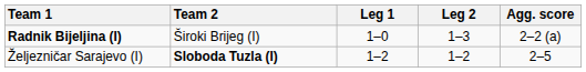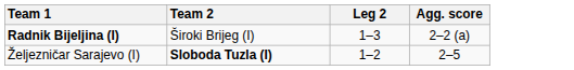 <table class="wikitable">
 <tr>
 <th style="width:195px; text-align:left">Team 1</th>
 <th style="width:195px; text-align:left">Team 2</th>
-<th style="width:92px; text-align:center">Leg 1</th>
 <th style="width:92px; text-align:center">Leg 2</th>
 <th style="width:92px; text-align:center">Agg. score</th>
 </tr>
 <tr>
 <td><strong>Radnik Bijeljina (I)</strong></td>
 <td>Široki Brijeg (I)</td>
-<td style="text-align:center">1–0</td>
 <td style="text-align:center">1–3</td>
 <td style="text-align:center">2–2 (a)</td>
 </tr>
 <tr>
 <td>Željezničar Sarajevo (I)</td>
 <td><strong>Sloboda Tuzla (I)</strong></td>
 <td style="text-align:center">1–2</td>
-<td style="text-align:center">1–2</td>
 <td style="text-align:center">2–5</td>
 </tr>
 </table>
